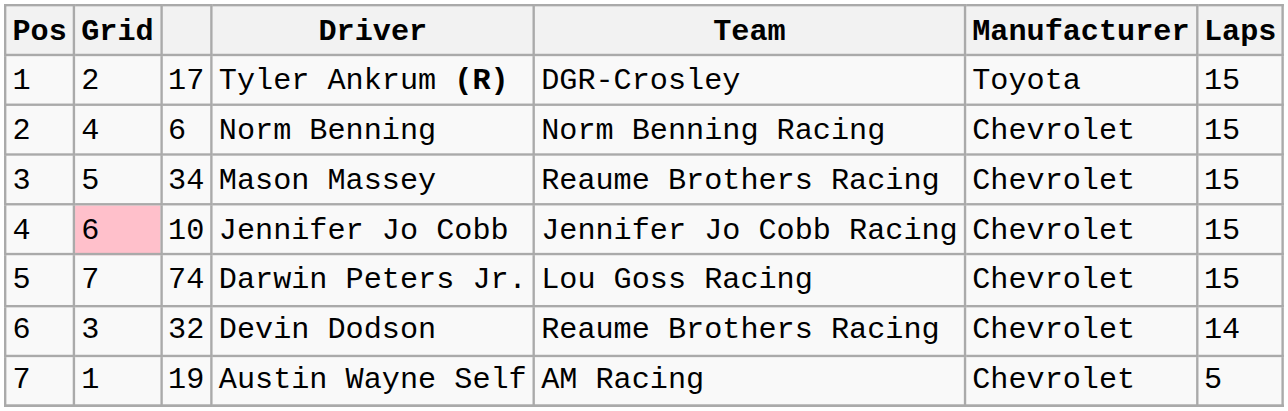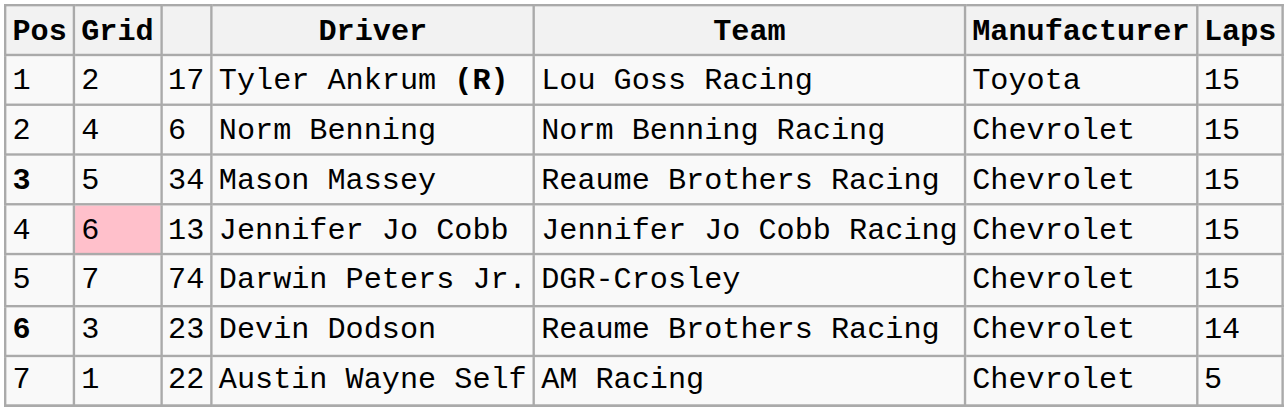 <table class="wikitable" style="font-size:98%">
 <tr>
 <th>Pos</th>
 <th>Grid</th>
 <th></th>
 <th>Driver</th>
 <th>Team</th>
 <th>Manufacturer</th>
 <th>Laps</th>
 </tr>
 <tr>
 <td>1</td>
 <td>2</td>
 <td>17</td>
 <td>Tyler Ankrum <strong>(R)</strong></td>
-<td>DGR-Crosley</td>
+<td>Lou Goss Racing</td>
 <td>Toyota</td>
 <td>15</td>
 </tr>
 <tr>
 <td>2</td>
 <td>4</td>
 <td>6</td>
 <td>Norm Benning</td>
 <td>Norm Benning Racing</td>
 <td>Chevrolet</td>
 <td>15</td>
 </tr>
 <tr>
-<td>3</td>
+<td><strong>3</strong></td>
 <td>5</td>
 <td>34</td>
 <td>Mason Massey</td>
 <td>Reaume Brothers Racing</td>
 <td>Chevrolet</td>
 <td>15</td>
 </tr>
 <tr>
 <td>4</td>
 <td style="background: pink;">6</td>
-<td>10</td>
+<td>13</td>
 <td>Jennifer Jo Cobb</td>
 <td>Jennifer Jo Cobb Racing</td>
 <td>Chevrolet</td>
 <td>15</td>
 </tr>
 <tr>
 <td>5</td>
 <td>7</td>
 <td>74</td>
 <td>Darwin Peters Jr.</td>
-<td>Lou Goss Racing</td>
+<td>DGR-Crosley</td>
 <td>Chevrolet</td>
 <td>15</td>
 </tr>
 <tr>
-<td>6</td>
+<td><strong>6</strong></td>
 <td>3</td>
-<td>32</td>
+<td>23</td>
 <td>Devin Dodson</td>
 <td>Reaume Brothers Racing</td>
 <td>Chevrolet</td>
 <td>14</td>
 </tr>
 <tr>
 <td>7</td>
 <td>1</td>
-<td>19</td>
+<td>22</td>
 <td>Austin Wayne Self</td>
 <td>AM Racing</td>
 <td>Chevrolet</td>
 <td>5</td>
 </tr>
 <tr>
 </tr>
 </table>
